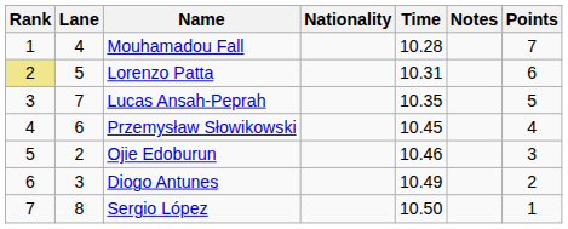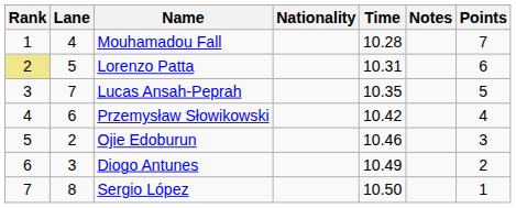 <table class="wikitable sortable" style="text-align:center; font-size:95%">
 <tr>
 <th>Rank</th>
 <th>Lane</th>
 <th>Name</th>
 <th>Nationality</th>
 <th>Time</th>
 <th>Notes</th>
 <th>Points</th>
 </tr>
 <tr>
 <td>1</td>
 <td>4</td>
 <td align=left><a href='#'>Mouhamadou Fall</a></td>
 <td align=left></td>
 <td>10.28</td>
 <td></td>
 <td>7</td>
 </tr>
 <tr>
 <td style="background: khaki;">2</td>
 <td>5</td>
 <td align=left><a href='#'>Lorenzo Patta</a></td>
 <td align=left></td>
 <td>10.31</td>
 <td></td>
 <td>6</td>
 </tr>
 <tr>
 <td>3</td>
 <td>7</td>
 <td align=left><a href='#'>Lucas Ansah-Peprah</a></td>
 <td align=left></td>
 <td>10.35</td>
 <td></td>
 <td>5</td>
 </tr>
 <tr>
 <td>4</td>
 <td>6</td>
 <td align=left><a href='#'>Przemysław Słowikowski</a></td>
 <td align=left></td>
-<td>10.45</td>
+<td>10.42</td>
 <td></td>
 <td>4</td>
 </tr>
 <tr>
 <td>5</td>
 <td>2</td>
 <td align=left><a href='#'>Ojie Edoburun</a></td>
 <td align=left></td>
 <td>10.46</td>
 <td></td>
 <td>3</td>
 </tr>
 <tr>
 <td>6</td>
 <td>3</td>
 <td align=left><a href='#'>Diogo Antunes</a></td>
 <td align=left></td>
 <td>10.49</td>
 <td></td>
 <td>2</td>
 </tr>
 <tr>
 <td>7</td>
 <td>8</td>
 <td align=left><a href='#'>Sergio López</a></td>
 <td align=left></td>
 <td>10.50</td>
 <td></td>
 <td>1</td>
 </tr>
 </table>
